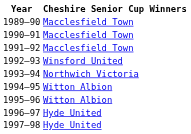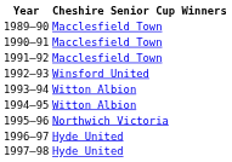 <table>
 <tr>
 <th>Year</th>
 <th>Cheshire Senior Cup Winners</th>
 </tr>
 <tr>
 <td>1989–90</td>
 <td><a href='#'>Macclesfield Town</a></td>
 </tr>
 <tr>
 <td>1990–91</td>
 <td><a href='#'>Macclesfield Town</a></td>
 </tr>
 <tr>
 <td>1991–92</td>
 <td><a href='#'>Macclesfield Town</a></td>
 </tr>
 <tr>
 <td>1992–93</td>
 <td><a href='#'>Winsford United</a></td>
 </tr>
 <tr>
 <td>1993–94</td>
-<td><a href='#'>Northwich Victoria</a></td>
+<td><a href='#'>Witton Albion</a></td>
 </tr>
 <tr>
 <td>1994–95</td>
 <td><a href='#'>Witton Albion</a></td>
 </tr>
 <tr>
 <td>1995–96</td>
-<td><a href='#'>Witton Albion</a></td>
+<td><a href='#'>Northwich Victoria</a></td>
 </tr>
 <tr>
 <td>1996–97</td>
 <td><a href='#'>Hyde United</a></td>
 </tr>
 <tr>
 <td>1997–98</td>
 <td><a href='#'>Hyde United</a></td>
 </tr>
 </table>
